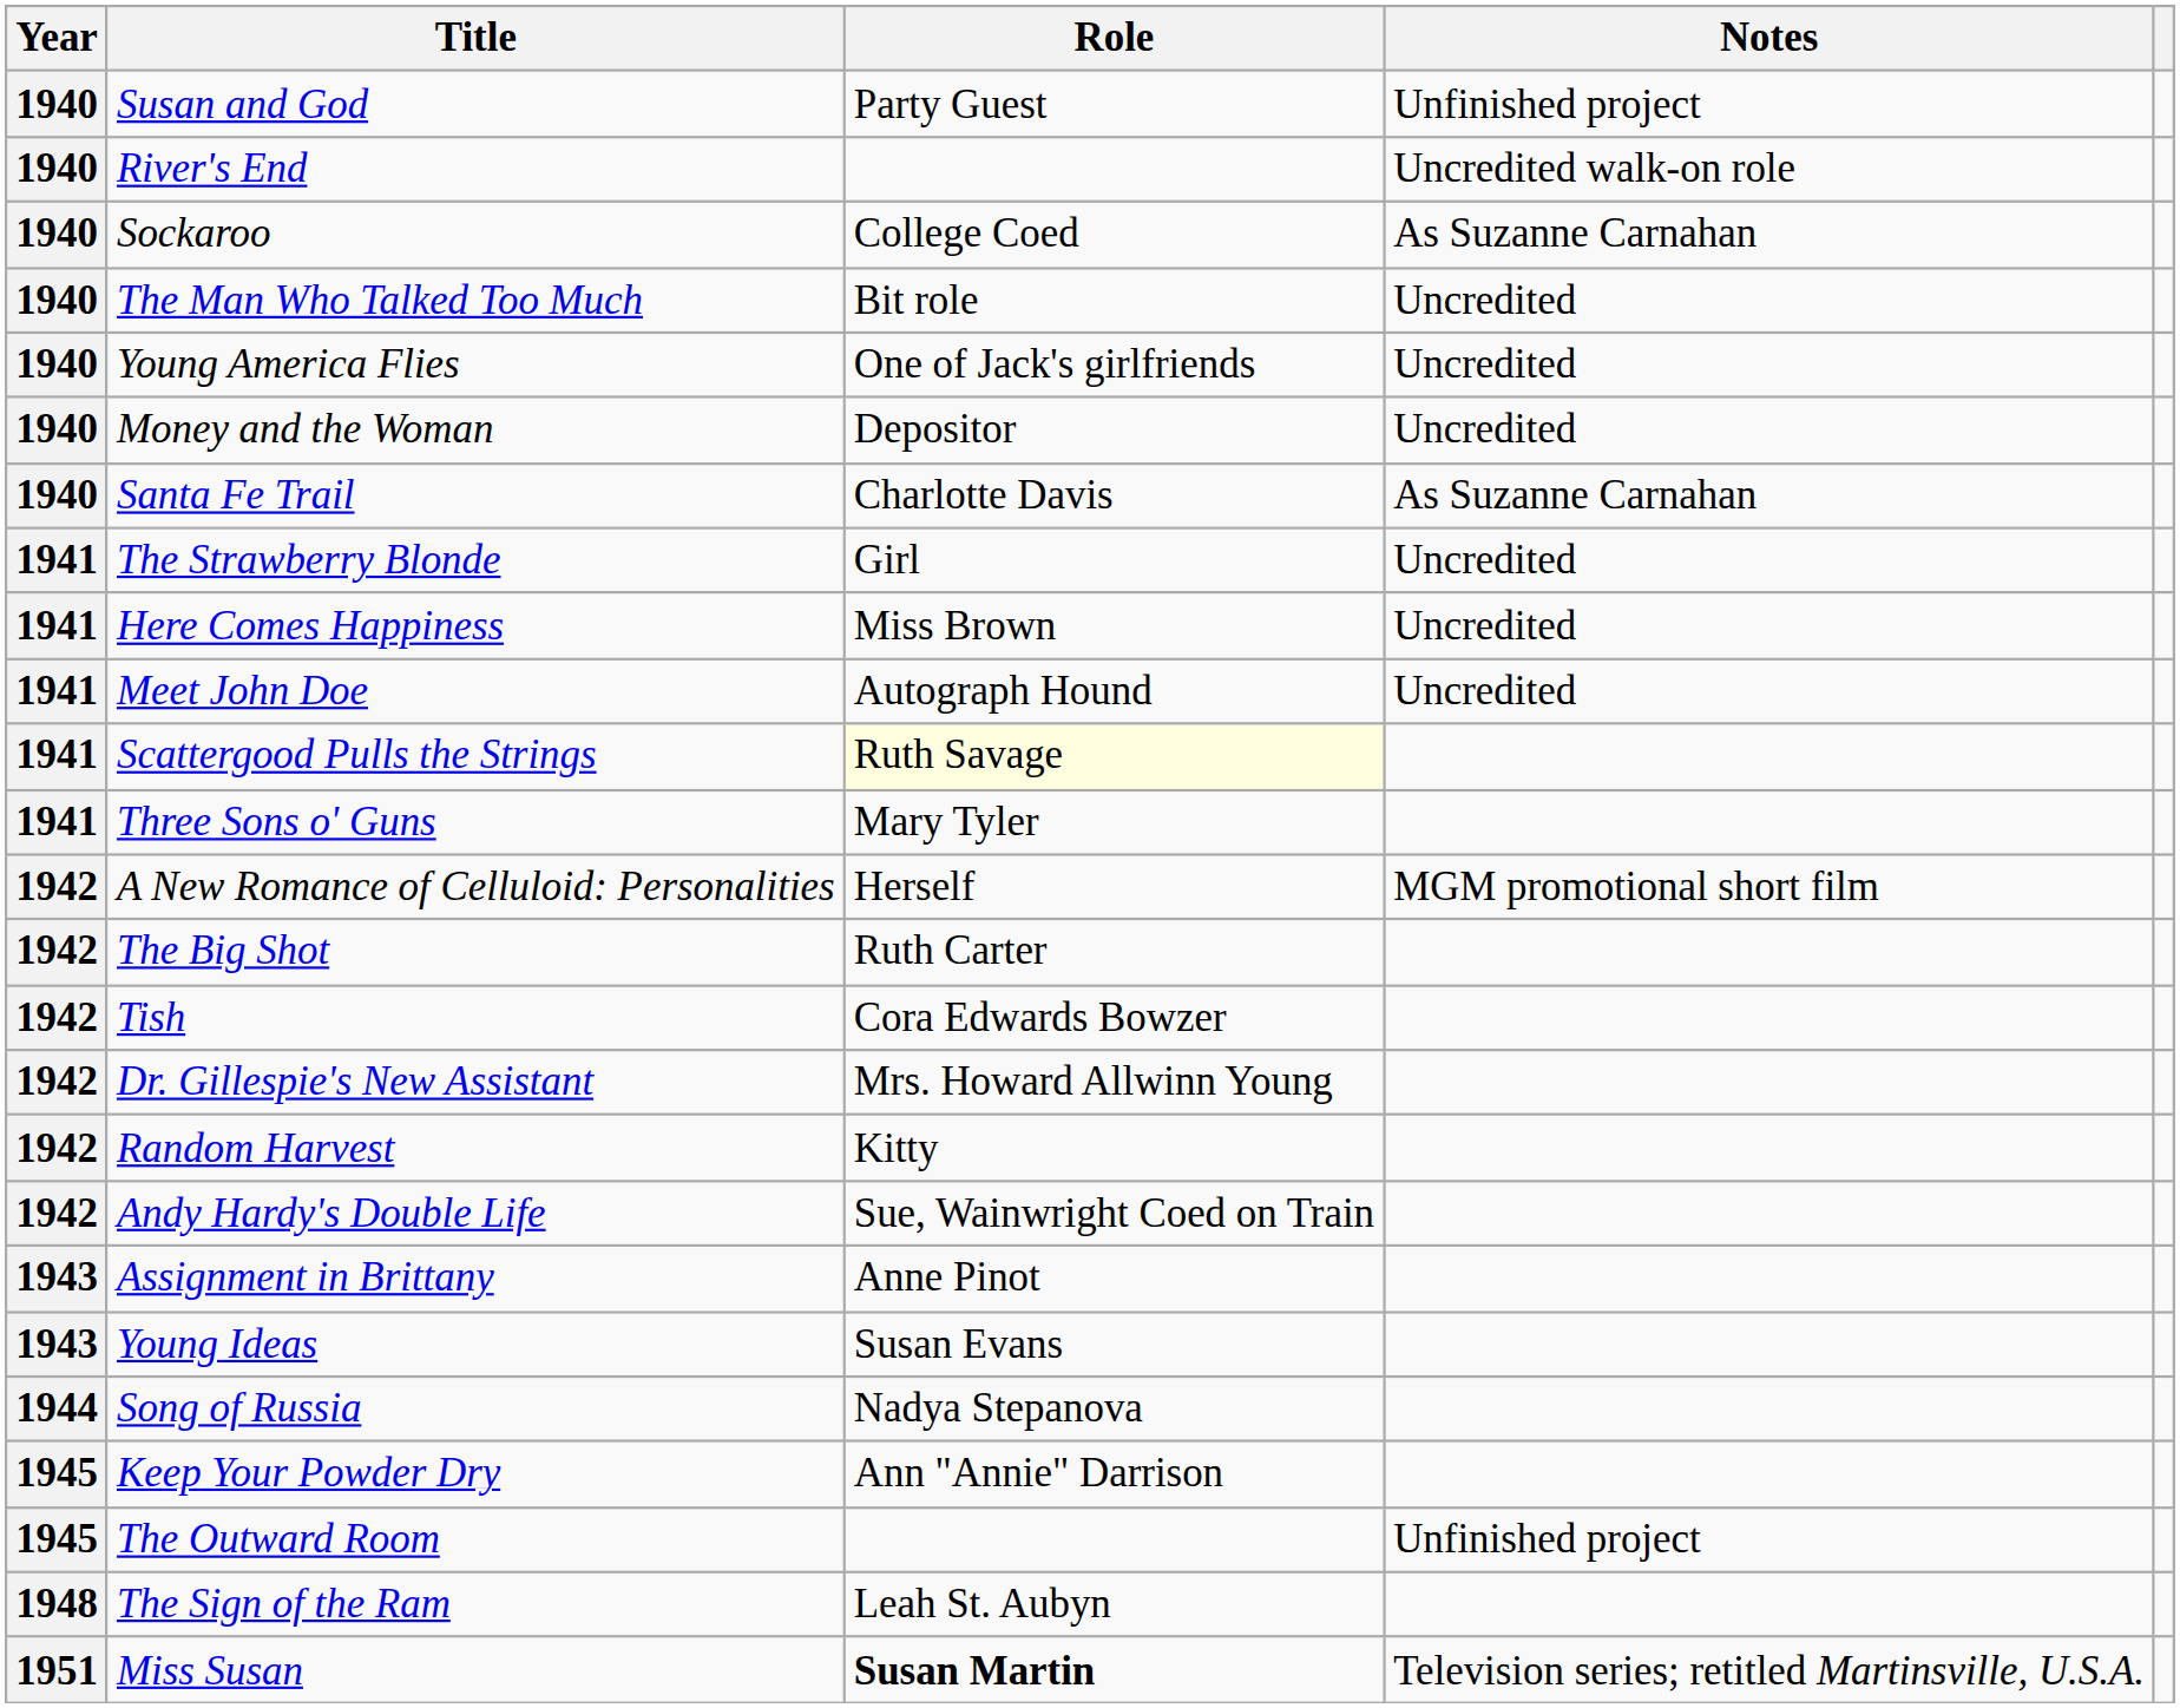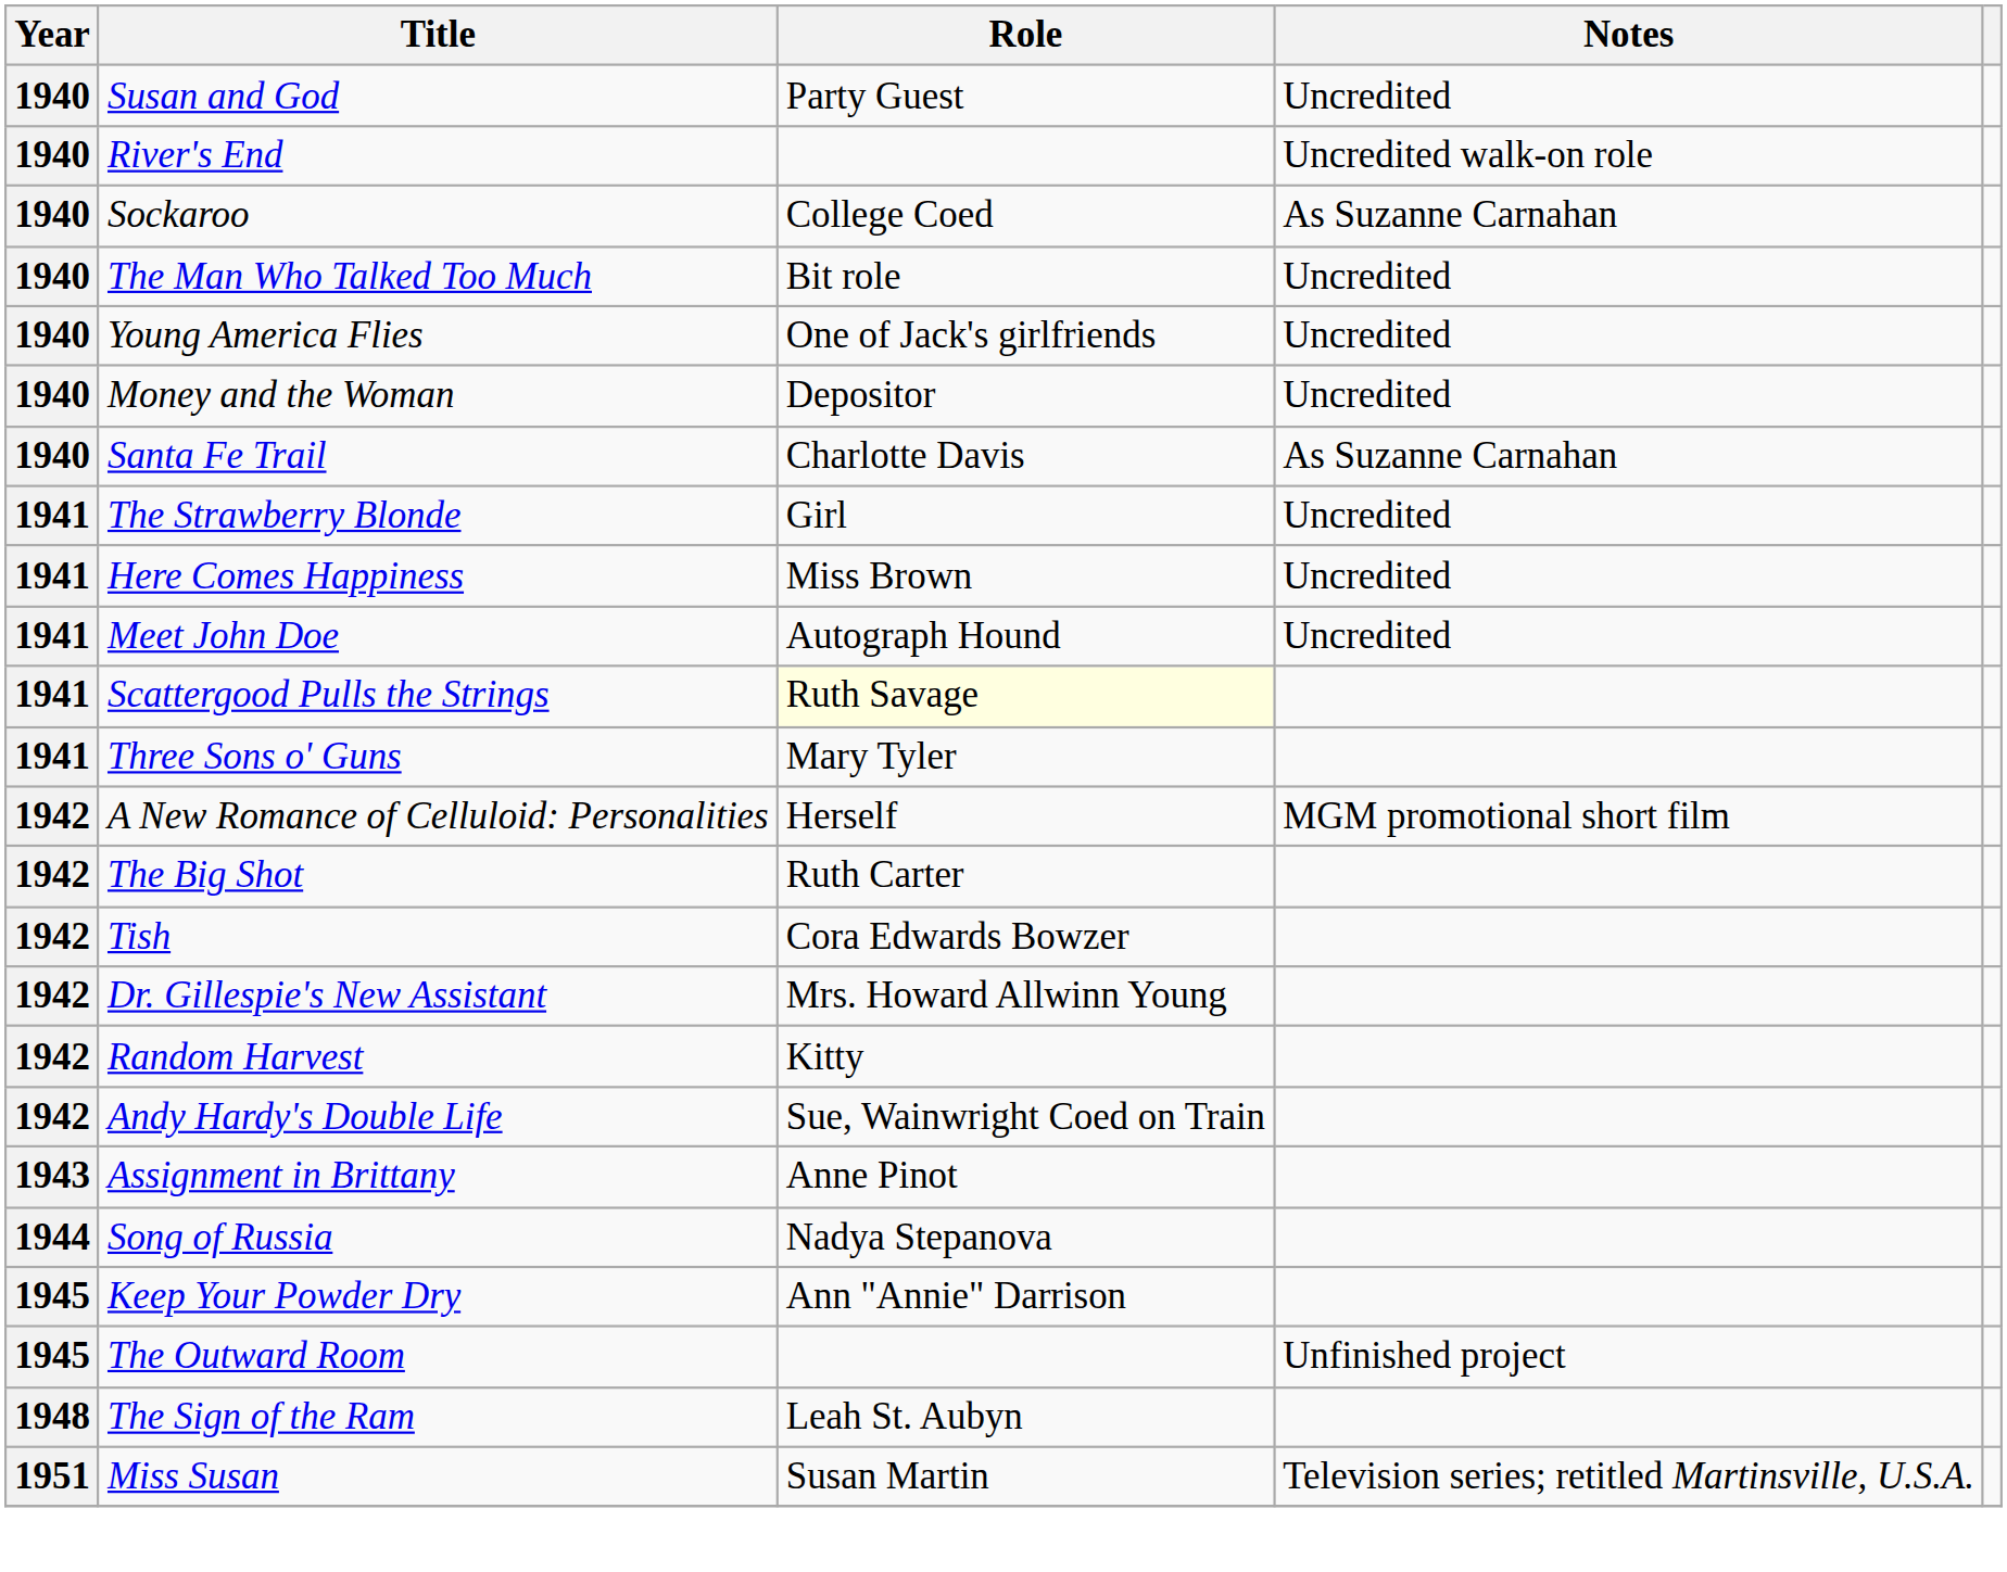 <table class="wikitable plainrowheaders sortable" style="margin-right: 0;">
 <tr>
 <th scope="col">Year</th>
 <th scope="col">Title</th>
 <th scope="col">Role</th>
 <th scope="col" class="unsortable">Notes</th>
 <th scope="col" class="unsortable"></th>
 </tr>
 <tr>
 <th scope="row">1940</th>
 <td><em><a href='#'>Susan and God</a></em></td>
 <td>Party Guest</td>
-<td>Unfinished project</td>
+<td>Uncredited</td>
 <td align=center></td>
 </tr>
 <tr>
 <th scope="row">1940</th>
 <td><em><a href='#'>River's End</a></em></td>
 <td></td>
 <td>Uncredited walk-on role</td>
 <td align=center></td>
 </tr>
 <tr>
 <th scope="row">1940</th>
 <td><em>Sockaroo</em></td>
 <td>College Coed</td>
 <td>As Suzanne Carnahan</td>
 <td align=center></td>
 </tr>
 <tr>
 <th scope="row">1940</th>
 <td><em><a href='#'>The Man Who Talked Too Much</a></em></td>
 <td>Bit role</td>
 <td>Uncredited</td>
 <td align=center></td>
 </tr>
 <tr>
 <th scope="row">1940</th>
 <td><em>Young America Flies</em></td>
 <td>One of Jack's girlfriends</td>
 <td>Uncredited</td>
 <td align=center></td>
 </tr>
 <tr>
 <th scope="row">1940</th>
 <td><em>Money and the Woman</em></td>
 <td>Depositor</td>
 <td>Uncredited</td>
 <td align=center></td>
 </tr>
 <tr>
 <th scope="row">1940</th>
 <td><em><a href='#'>Santa Fe Trail</a></em></td>
 <td>Charlotte Davis</td>
 <td>As Suzanne Carnahan</td>
 <td align=center></td>
 </tr>
 <tr>
 <th scope="row">1941</th>
 <td><em><a href='#'>The Strawberry Blonde</a></em></td>
 <td>Girl</td>
 <td>Uncredited</td>
 <td align=center></td>
 </tr>
 <tr>
 <th scope="row">1941</th>
 <td><em><a href='#'>Here Comes Happiness</a></em></td>
 <td>Miss Brown</td>
 <td>Uncredited</td>
 <td align=center></td>
 </tr>
 <tr>
 <th scope="row">1941</th>
 <td><em><a href='#'>Meet John Doe</a></em></td>
 <td>Autograph Hound</td>
 <td>Uncredited</td>
 <td align=center></td>
 </tr>
 <tr>
 <th scope="row">1941</th>
 <td><em><a href='#'>Scattergood Pulls the Strings</a></em></td>
 <td style="background: lightyellow;">Ruth Savage</td>
 <td></td>
 <td align=center></td>
 </tr>
 <tr>
 <th scope="row">1941</th>
 <td><em><a href='#'>Three Sons o' Guns</a></em></td>
 <td>Mary Tyler</td>
 <td></td>
 <td align=center></td>
 </tr>
 <tr>
 <th scope="row">1942</th>
 <td><em>A New Romance of Celluloid: Personalities</em></td>
 <td>Herself</td>
 <td>MGM promotional short film</td>
 <td align=center></td>
 </tr>
 <tr>
 <th scope="row">1942</th>
 <td><em><a href='#'>The Big Shot</a></em></td>
 <td>Ruth Carter</td>
 <td></td>
 <td align=center></td>
 </tr>
 <tr>
 <th scope="row">1942</th>
 <td><em><a href='#'>Tish</a></em></td>
 <td>Cora Edwards Bowzer</td>
 <td></td>
 <td align=center></td>
 </tr>
 <tr>
 <th scope="row">1942</th>
 <td><em><a href='#'>Dr. Gillespie's New Assistant</a></em></td>
 <td>Mrs. Howard Allwinn Young</td>
 <td></td>
 <td align=center></td>
 </tr>
 <tr>
 <th scope="row">1942</th>
 <td><em><a href='#'>Random Harvest</a></em></td>
 <td>Kitty</td>
 <td></td>
 <td align=center></td>
 </tr>
 <tr>
 <th scope="row">1942</th>
 <td><em><a href='#'>Andy Hardy's Double Life</a></em></td>
 <td>Sue, Wainwright Coed on Train</td>
 <td></td>
 <td align=center></td>
 </tr>
 <tr>
 <th scope="row">1943</th>
 <td><em><a href='#'>Assignment in Brittany</a></em></td>
 <td>Anne Pinot</td>
 <td></td>
 <td align=center></td>
 </tr>
 <tr>
-<th scope="row">1943</th>
-<td><em><a href='#'>Young Ideas</a></em></td>
-<td>Susan Evans</td>
-<td></td>
-<td align=center></td>
-</tr>
-<tr>
 <th scope="row">1944</th>
 <td><em><a href='#'>Song of Russia</a></em></td>
 <td>Nadya Stepanova</td>
 <td></td>
 <td align=center></td>
 </tr>
 <tr>
 <th scope="row">1945</th>
 <td><em><a href='#'>Keep Your Powder Dry</a></em></td>
 <td>Ann "Annie" Darrison</td>
 <td></td>
 <td align=center></td>
 </tr>
 <tr>
 <th scope="row">1945</th>
 <td><em><a href='#'>The Outward Room</a></em></td>
 <td></td>
 <td>Unfinished project</td>
 <td align=center></td>
 </tr>
 <tr>
 <th scope="row">1948</th>
 <td><em><a href='#'>The Sign of the Ram</a></em></td>
 <td>Leah St. Aubyn</td>
 <td></td>
 <td align=center></td>
 </tr>
 <tr>
 <th scope="row">1951</th>
 <td><em><a href='#'>Miss Susan</a></em></td>
-<td><strong>Susan Martin</strong></td>
+<td>Susan Martin</td>
 <td>Television series; retitled <em>Martinsville, U.S.A.</em></td>
 <td align=center></td>
 </tr>
 <tr>
 </tr>
 </table>
